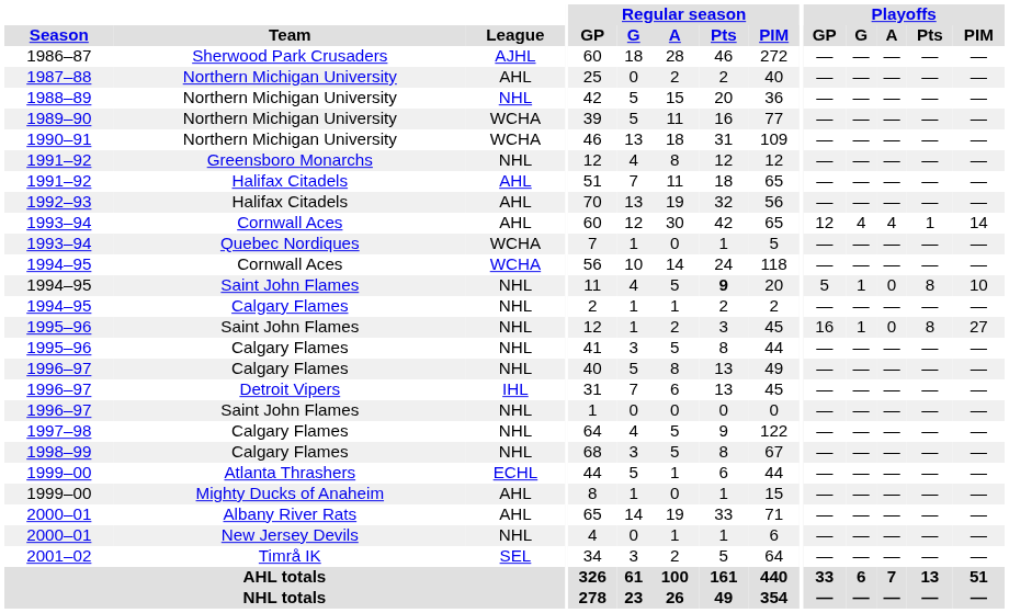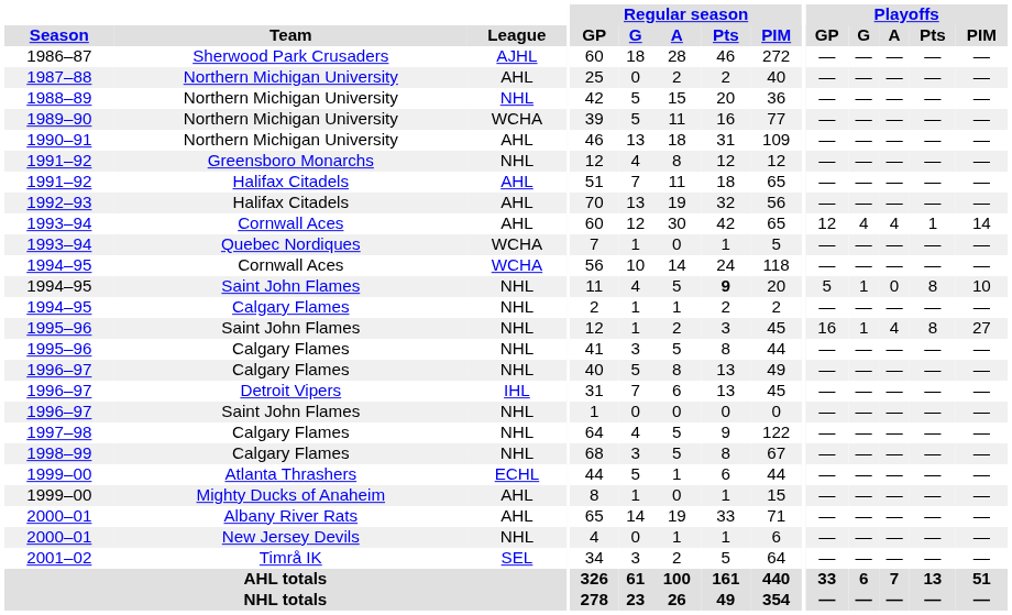 <table border="0" cellpadding="1" cellspacing="0" style="text-align:center; width:60em">
 <tr bgcolor="#e0e0e0">
 <th colspan="3" bgcolor="#ffffff"></th>
 <th rowspan="100" bgcolor="#ffffff"></th>
 <th colspan="5"><a href='#'>Regular season</a></th>
 <th rowspan="100" bgcolor="#ffffff"></th>
 <th colspan="5"><a href='#'>Playoffs</a></th>
 </tr>
 <tr bgcolor="#e0e0e0">
 <th><a href='#'>Season</a></th>
 <th>Team</th>
 <th>League</th>
 <th>GP</th>
 <th><a href='#'>G</a></th>
 <th><a href='#'>A</a></th>
 <th><a href='#'>Pts</a></th>
 <th><a href='#'>PIM</a></th>
 <th>GP</th>
 <th>G</th>
 <th>A</th>
 <th>Pts</th>
 <th>PIM</th>
 </tr>
 <tr>
 <td>1986–87</td>
 <td><a href='#'>Sherwood Park Crusaders</a></td>
 <td><a href='#'>AJHL</a></td>
 <td>60</td>
 <td>18</td>
 <td>28</td>
 <td>46</td>
 <td>272</td>
 <td>—</td>
 <td>—</td>
 <td>—</td>
 <td>—</td>
 <td>—</td>
 </tr>
 <tr bgcolor="#f0f0f0">
 <td><a href='#'>1987–88</a></td>
 <td><a href='#'>Northern Michigan University</a></td>
 <td>AHL</td>
 <td>25</td>
 <td>0</td>
 <td>2</td>
 <td>2</td>
 <td>40</td>
 <td>—</td>
 <td>—</td>
 <td>—</td>
 <td>—</td>
 <td>—</td>
 </tr>
 <tr>
 <td><a href='#'>1988–89</a></td>
 <td>Northern Michigan University</td>
 <td><a href='#'>NHL</a></td>
 <td>42</td>
 <td>5</td>
 <td>15</td>
 <td>20</td>
 <td>36</td>
 <td>—</td>
 <td>—</td>
 <td>—</td>
 <td>—</td>
 <td>—</td>
 </tr>
 <tr bgcolor="#f0f0f0">
 <td><a href='#'>1989–90</a></td>
 <td>Northern Michigan University</td>
 <td>WCHA</td>
 <td>39</td>
 <td>5</td>
 <td>11</td>
 <td>16</td>
 <td>77</td>
 <td>—</td>
 <td>—</td>
 <td>—</td>
 <td>—</td>
 <td>—</td>
 </tr>
 <tr>
 <td><a href='#'>1990–91</a></td>
 <td>Northern Michigan University</td>
-<td>WCHA</td>
+<td>AHL</td>
 <td>46</td>
 <td>13</td>
 <td>18</td>
 <td>31</td>
 <td>109</td>
 <td>—</td>
 <td>—</td>
 <td>—</td>
 <td>—</td>
 <td>—</td>
 </tr>
 <tr bgcolor="#f0f0f0">
 <td><a href='#'>1991–92</a></td>
 <td><a href='#'>Greensboro Monarchs</a></td>
 <td>NHL</td>
 <td>12</td>
 <td>4</td>
 <td>8</td>
 <td>12</td>
 <td>12</td>
 <td>—</td>
 <td>—</td>
 <td>—</td>
 <td>—</td>
 <td>—</td>
 </tr>
 <tr>
 <td><a href='#'>1991–92</a></td>
 <td><a href='#'>Halifax Citadels</a></td>
 <td><a href='#'>AHL</a></td>
 <td>51</td>
 <td>7</td>
 <td>11</td>
 <td>18</td>
 <td>65</td>
 <td>—</td>
 <td>—</td>
 <td>—</td>
 <td>—</td>
 <td>—</td>
 </tr>
 <tr bgcolor="#f0f0f0">
 <td><a href='#'>1992–93</a></td>
 <td>Halifax Citadels</td>
 <td>AHL</td>
 <td>70</td>
 <td>13</td>
 <td>19</td>
 <td>32</td>
 <td>56</td>
 <td>—</td>
 <td>—</td>
 <td>—</td>
 <td>—</td>
 <td>—</td>
 </tr>
 <tr>
 <td><a href='#'>1993–94</a></td>
 <td><a href='#'>Cornwall Aces</a></td>
 <td>AHL</td>
 <td>60</td>
 <td>12</td>
 <td>30</td>
 <td>42</td>
 <td>65</td>
 <td>12</td>
 <td>4</td>
 <td>4</td>
 <td>1</td>
 <td>14</td>
 </tr>
 <tr bgcolor="#f0f0f0">
 <td><a href='#'>1993–94</a></td>
 <td><a href='#'>Quebec Nordiques</a></td>
 <td>WCHA</td>
 <td>7</td>
 <td>1</td>
 <td>0</td>
 <td>1</td>
 <td>5</td>
 <td>—</td>
 <td>—</td>
 <td>—</td>
 <td>—</td>
 <td>—</td>
 </tr>
 <tr>
 <td><a href='#'>1994–95</a></td>
 <td>Cornwall Aces</td>
 <td><a href='#'>WCHA</a></td>
 <td>56</td>
 <td>10</td>
 <td>14</td>
 <td>24</td>
 <td>118</td>
 <td>—</td>
 <td>—</td>
 <td>—</td>
 <td>—</td>
 <td>—</td>
 </tr>
 <tr bgcolor="#f0f0f0">
 <td>1994–95</td>
 <td><a href='#'>Saint John Flames</a></td>
 <td>NHL</td>
 <td>11</td>
 <td>4</td>
 <td>5</td>
 <td><strong>9</strong></td>
 <td>20</td>
 <td>5</td>
 <td>1</td>
 <td>0</td>
 <td>8</td>
 <td>10</td>
 </tr>
 <tr>
 <td><a href='#'>1994–95</a></td>
 <td><a href='#'>Calgary Flames</a></td>
 <td>NHL</td>
 <td>2</td>
 <td>1</td>
 <td>1</td>
 <td>2</td>
 <td>2</td>
 <td>—</td>
 <td>—</td>
 <td>—</td>
 <td>—</td>
 <td>—</td>
 </tr>
 <tr bgcolor="#f0f0f0">
 <td><a href='#'>1995–96</a></td>
 <td>Saint John Flames</td>
 <td>NHL</td>
 <td>12</td>
 <td>1</td>
 <td>2</td>
 <td>3</td>
 <td>45</td>
 <td>16</td>
 <td>1</td>
-<td>0</td>
+<td>4</td>
 <td>8</td>
 <td>27</td>
 </tr>
 <tr>
 <td><a href='#'>1995–96</a></td>
 <td>Calgary Flames</td>
 <td>NHL</td>
 <td>41</td>
 <td>3</td>
 <td>5</td>
 <td>8</td>
 <td>44</td>
 <td>—</td>
 <td>—</td>
 <td>—</td>
 <td>—</td>
 <td>—</td>
 </tr>
 <tr bgcolor="#f0f0f0">
 <td><a href='#'>1996–97</a></td>
 <td>Calgary Flames</td>
 <td>NHL</td>
 <td>40</td>
 <td>5</td>
 <td>8</td>
 <td>13</td>
 <td>49</td>
 <td>—</td>
 <td>—</td>
 <td>—</td>
 <td>—</td>
 <td>—</td>
 </tr>
 <tr>
 <td><a href='#'>1996–97</a></td>
 <td><a href='#'>Detroit Vipers</a></td>
 <td><a href='#'>IHL</a></td>
 <td>31</td>
 <td>7</td>
 <td>6</td>
 <td>13</td>
 <td>45</td>
 <td>—</td>
 <td>—</td>
 <td>—</td>
 <td>—</td>
 <td>—</td>
 </tr>
 <tr bgcolor="#f0f0f0">
 <td><a href='#'>1996–97</a></td>
 <td>Saint John Flames</td>
 <td>NHL</td>
 <td>1</td>
 <td>0</td>
 <td>0</td>
 <td>0</td>
 <td>0</td>
 <td>—</td>
 <td>—</td>
 <td>—</td>
 <td>—</td>
 <td>—</td>
 </tr>
 <tr>
 <td><a href='#'>1997–98</a></td>
 <td>Calgary Flames</td>
 <td>NHL</td>
 <td>64</td>
 <td>4</td>
 <td>5</td>
 <td>9</td>
 <td>122</td>
 <td>—</td>
 <td>—</td>
 <td>—</td>
 <td>—</td>
 <td>—</td>
 </tr>
 <tr bgcolor="#f0f0f0">
 <td><a href='#'>1998–99</a></td>
 <td>Calgary Flames</td>
 <td>NHL</td>
 <td>68</td>
 <td>3</td>
 <td>5</td>
 <td>8</td>
 <td>67</td>
 <td>—</td>
 <td>—</td>
 <td>—</td>
 <td>—</td>
 <td>—</td>
 </tr>
 <tr>
 <td><a href='#'>1999–00</a></td>
 <td><a href='#'>Atlanta Thrashers</a></td>
 <td><a href='#'>ECHL</a></td>
 <td>44</td>
 <td>5</td>
 <td>1</td>
 <td>6</td>
 <td>44</td>
 <td>—</td>
 <td>—</td>
 <td>—</td>
 <td>—</td>
 <td>—</td>
 </tr>
 <tr bgcolor="#f0f0f0">
 <td>1999–00</td>
 <td><a href='#'>Mighty Ducks of Anaheim</a></td>
 <td>AHL</td>
 <td>8</td>
 <td>1</td>
 <td>0</td>
 <td>1</td>
 <td>15</td>
 <td>—</td>
 <td>—</td>
 <td>—</td>
 <td>—</td>
 <td>—</td>
 </tr>
 <tr>
 <td><a href='#'>2000–01</a></td>
 <td><a href='#'>Albany River Rats</a></td>
 <td>AHL</td>
 <td>65</td>
 <td>14</td>
 <td>19</td>
 <td>33</td>
 <td>71</td>
 <td>—</td>
 <td>—</td>
 <td>—</td>
 <td>—</td>
 <td>—</td>
 </tr>
 <tr bgcolor="#f0f0f0">
 <td><a href='#'>2000–01</a></td>
 <td><a href='#'>New Jersey Devils</a></td>
 <td>NHL</td>
 <td>4</td>
 <td>0</td>
 <td>1</td>
 <td>1</td>
 <td>6</td>
 <td>—</td>
 <td>—</td>
 <td>—</td>
 <td>—</td>
 <td>—</td>
 </tr>
 <tr>
 <td><a href='#'>2001–02</a></td>
 <td><a href='#'>Timrå IK</a></td>
 <td><a href='#'>SEL</a></td>
 <td>34</td>
 <td>3</td>
 <td>2</td>
 <td>5</td>
 <td>64</td>
 <td>—</td>
 <td>—</td>
 <td>—</td>
 <td>—</td>
 <td>—</td>
 </tr>
 <tr bgcolor="#e0e0e0">
 <th colspan="3">AHL totals</th>
 <th>326</th>
 <th>61</th>
 <th>100</th>
 <th>161</th>
 <th>440</th>
 <th>33</th>
 <th>6</th>
 <th>7</th>
 <th>13</th>
 <th>51</th>
 </tr>
 <tr bgcolor="#e0e0e0">
 <th colspan="3">NHL totals</th>
 <th>278</th>
 <th>23</th>
 <th>26</th>
 <th>49</th>
 <th>354</th>
 <th>—</th>
 <th>—</th>
 <th>—</th>
 <th>—</th>
 <th>—</th>
 </tr>
 </table>
